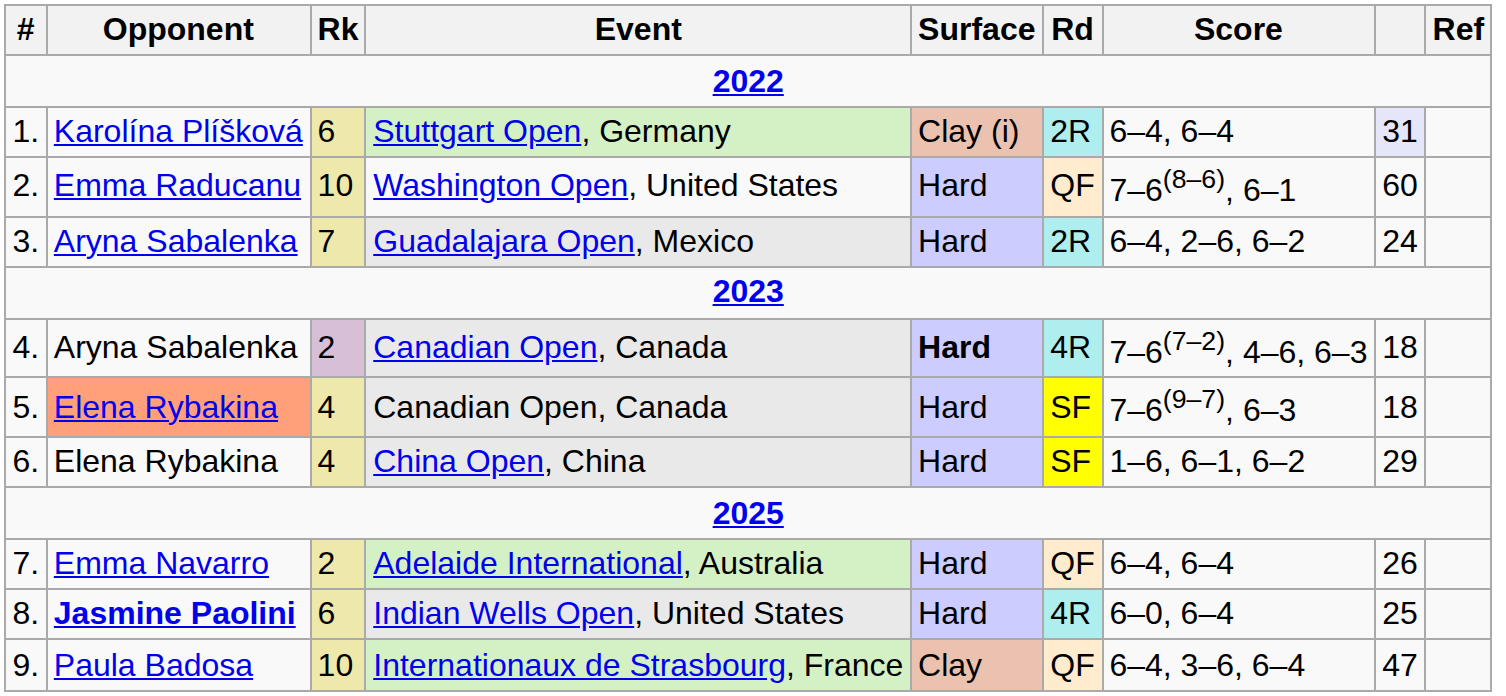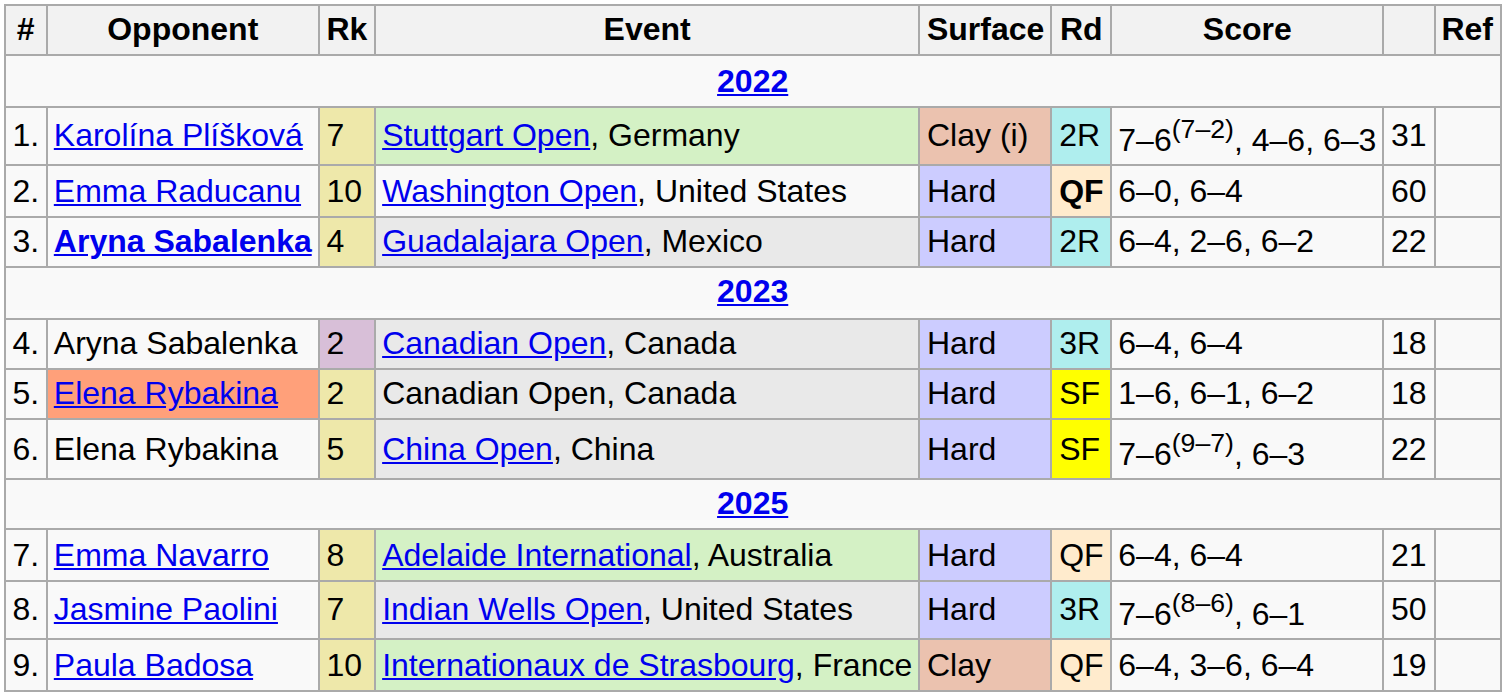 <table class="wikitable sortable">
 <tr>
 <th class=unsortable>#</th>
 <th>Opponent</th>
 <th>Rk</th>
 <th>Event</th>
 <th>Surface</th>
 <th class=unsortable>Rd</th>
 <th class=unsortable>Score</th>
 <th class=unsortable></th>
 <th class=unsortable>Ref</th>
 </tr>
 <tr>
 </tr>
 <tr>
 <td colspan="9" align="center"><strong><a href='#'>2022</a></strong></td>
 </tr>
 <tr>
 <td>1.</td>
 <td> <a href='#'>Karolína Plíšková</a></td>
-<td bgcolor="eee8aa">6</td>
+<td bgcolor="eee8aa">7</td>
 <td bgcolor="d4f1c5"><a href='#'>Stuttgart Open</a>, Germany</td>
 <td bgcolor="ebc2af">Clay (i)</td>
 <td bgcolor="afeeee">2R</td>
-<td>6–4, 6–4</td>
-<td style="background: lavender;">31</td>
+<td>7–6<sup>(7–2)</sup>, 4–6, 6–3</td>
+<td>31</td>
 <td></td>
 </tr>
 <tr>
 <td>2.</td>
 <td> <a href='#'>Emma Raducanu</a></td>
 <td bgcolor="eee8aa">10</td>
 <td><a href='#'>Washington Open</a>, United States</td>
 <td style="background:#ccf;">Hard</td>
-<td style="background:#ffebcd;">QF</td>
-<td>7–6<sup>(8–6)</sup>, 6–1</td>
+<td style="background:#ffebcd;"><strong>QF</strong></td>
+<td>6–0, 6–4</td>
 <td>60</td>
 <td></td>
 </tr>
 <tr>
 <td>3.</td>
-<td> <a href='#'>Aryna Sabalenka</a></td>
-<td bgcolor="eee8AA">7</td>
+<td><strong> <a href='#'>Aryna Sabalenka</a></strong></td>
+<td bgcolor="eee8AA">4</td>
 <td bgcolor="e9e9e9"><a href='#'>Guadalajara Open</a>, Mexico</td>
 <td bgcolor="ccccff">Hard</td>
 <td bgcolor="afeeee">2R</td>
 <td>6–4, 2–6, 6–2</td>
-<td>24</td>
+<td>22</td>
 <td></td>
 </tr>
 <tr>
 <td align=center colspan="9"><strong><a href='#'>2023</a></strong></td>
 </tr>
 <tr>
 <td>4.</td>
 <td> Aryna Sabalenka</td>
 <td bgcolor=thistle>2</td>
 <td bgcolor=e9e9e9><a href='#'>Canadian Open</a>, Canada</td>
-<td bgcolor=ccccff><strong>Hard</strong></td>
-<td bgcolor=afeeee>4R</td>
-<td>7–6<sup>(7–2)</sup>, 4–6, 6–3</td>
+<td bgcolor=ccccff>Hard</td>
+<td bgcolor=afeeee>3R</td>
+<td>6–4, 6–4</td>
 <td>18</td>
 <td></td>
 </tr>
 <tr>
 <td>5.</td>
 <td style="background: lightsalmon;"> <a href='#'>Elena Rybakina</a></td>
-<td bgcolor=eee8AA>4</td>
+<td bgcolor=eee8AA>2</td>
 <td bgcolor=e9e9e9>Canadian Open, Canada</td>
 <td bgcolor=ccccff>Hard</td>
 <td bgcolor=yellow>SF</td>
-<td>7–6<sup>(9–7)</sup>, 6–3</td>
+<td>1–6, 6–1, 6–2</td>
 <td>18</td>
 <td></td>
 </tr>
 <tr>
 <td>6.</td>
 <td> Elena Rybakina</td>
-<td bgcolor=eee8AA>4</td>
+<td bgcolor=eee8AA>5</td>
 <td bgcolor=e9e9e9><a href='#'>China Open</a>, China</td>
 <td bgcolor=ccccff>Hard</td>
 <td bgcolor=yellow>SF</td>
-<td>1–6, 6–1, 6–2</td>
-<td>29</td>
+<td>7–6<sup>(9–7)</sup>, 6–3</td>
+<td>22</td>
 <td></td>
 </tr>
 <tr>
 <td colspan="9" style="text-align:center"><strong><a href='#'>2025</a></strong></td>
 </tr>
 <tr>
 <td>7.</td>
 <td> <a href='#'>Emma Navarro</a></td>
-<td bgcolor=#eee8AA>2</td>
+<td bgcolor=#eee8AA>8</td>
 <td bgcolor=d4f1c5><a href='#'>Adelaide International</a>, Australia</td>
 <td bgcolor=#ccf>Hard</td>
 <td bgcolor="ffebcd">QF</td>
 <td>6–4, 6–4</td>
-<td>26</td>
+<td>21</td>
 <td></td>
 </tr>
 <tr>
 <td>8.</td>
-<td><strong> <a href='#'>Jasmine Paolini</a></strong></td>
-<td bgcolor=eee8AA>6</td>
+<td> <a href='#'>Jasmine Paolini</a></td>
+<td bgcolor=eee8AA>7</td>
 <td bgcolor=e9e9e9><a href='#'>Indian Wells Open</a>, United States</td>
 <td bgcolor=ccccff>Hard</td>
-<td bgcolor=afeeee>4R</td>
-<td>6–0, 6–4</td>
-<td>25</td>
+<td bgcolor=afeeee>3R</td>
+<td>7–6<sup>(8–6)</sup>, 6–1</td>
+<td>50</td>
 <td></td>
 </tr>
 <tr>
 <td>9.</td>
 <td> <a href='#'>Paula Badosa</a></td>
 <td bgcolor=eee8aa>10</td>
 <td bgcolor=d4f1c5><a href='#'>Internationaux de Strasbourg</a>, France</td>
 <td bgcolor=ebc2af>Clay</td>
 <td bgcolor=ffebcd>QF</td>
 <td>6–4, 3–6, 6–4</td>
-<td>47</td>
+<td>19</td>
 <td></td>
 </tr>
 </table>
